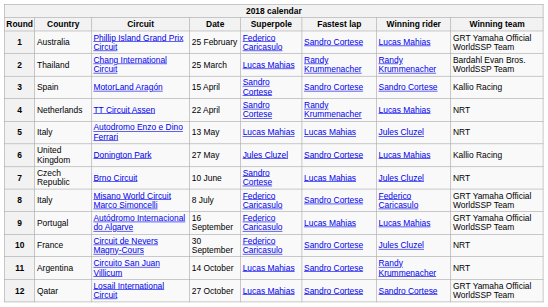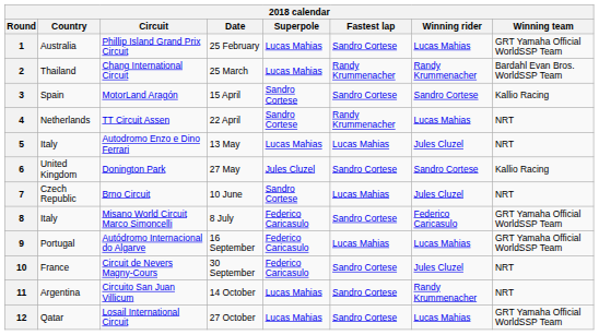 <table class="wikitable" style="font-size: 85%">
 <tr>
 <th colspan=10>2018 calendar</th>
 </tr>
 <tr>
 <th>Round</th>
 <th>Country</th>
 <th>Circuit</th>
 <th>Date</th>
 <th>Superpole</th>
 <th>Fastest lap</th>
 <th>Winning rider</th>
 <th>Winning team</th>
 </tr>
 <tr>
 <th>1</th>
 <td> Australia</td>
 <td><a href='#'>Phillip Island Grand Prix Circuit</a></td>
 <td>25 February</td>
-<td> <a href='#'>Federico Caricasulo</a></td>
+<td> <a href='#'>Lucas Mahias</a></td>
 <td> <a href='#'>Sandro Cortese</a></td>
 <td> <a href='#'>Lucas Mahias</a></td>
 <td>GRT Yamaha Official WorldSSP Team</td>
 </tr>
 <tr>
 <th>2</th>
 <td> Thailand</td>
 <td><a href='#'>Chang International Circuit</a></td>
 <td>25 March</td>
 <td> <a href='#'>Lucas Mahias</a></td>
 <td> <a href='#'>Randy Krummenacher</a></td>
 <td> <a href='#'>Randy Krummenacher</a></td>
 <td>Bardahl Evan Bros. WorldSSP Team</td>
 </tr>
 <tr>
 <th>3</th>
 <td> Spain</td>
 <td><a href='#'>MotorLand Aragón</a></td>
 <td>15 April</td>
 <td> <a href='#'>Sandro Cortese</a></td>
 <td> <a href='#'>Sandro Cortese</a></td>
 <td> <a href='#'>Sandro Cortese</a></td>
 <td>Kallio Racing</td>
 </tr>
 <tr>
 <th>4</th>
 <td> Netherlands</td>
 <td><a href='#'>TT Circuit Assen</a></td>
 <td>22 April</td>
 <td> <a href='#'>Sandro Cortese</a></td>
 <td> <a href='#'>Randy Krummenacher</a></td>
 <td> <a href='#'>Lucas Mahias</a></td>
 <td>NRT</td>
 </tr>
 <tr>
 <th>5</th>
 <td> Italy</td>
 <td><a href='#'>Autodromo Enzo e Dino Ferrari</a></td>
 <td>13 May</td>
 <td> <a href='#'>Lucas Mahias</a></td>
 <td> <a href='#'>Lucas Mahias</a></td>
 <td> <a href='#'>Jules Cluzel</a></td>
 <td>NRT</td>
 </tr>
 <tr>
 <th>6</th>
 <td> United Kingdom</td>
 <td><a href='#'>Donington Park</a></td>
 <td>27 May</td>
 <td> <a href='#'>Jules Cluzel</a></td>
 <td> <a href='#'>Sandro Cortese</a></td>
-<td> <a href='#'>Lucas Mahias</a></td>
+<td> <a href='#'>Sandro Cortese</a></td>
 <td>Kallio Racing</td>
 </tr>
 <tr>
 <th>7</th>
 <td> Czech Republic</td>
 <td><a href='#'>Brno Circuit</a></td>
 <td>10 June</td>
 <td> <a href='#'>Sandro Cortese</a></td>
 <td> <a href='#'>Lucas Mahias</a></td>
 <td> <a href='#'>Jules Cluzel</a></td>
 <td>NRT</td>
 </tr>
 <tr>
 <th>8</th>
 <td> Italy</td>
 <td><a href='#'>Misano World Circuit Marco Simoncelli</a></td>
 <td>8 July</td>
 <td> <a href='#'>Federico Caricasulo</a></td>
 <td> <a href='#'>Sandro Cortese</a></td>
 <td> <a href='#'>Federico Caricasulo</a></td>
 <td>GRT Yamaha Official WorldSSP Team</td>
 </tr>
 <tr>
 <th>9</th>
 <td> Portugal</td>
 <td><a href='#'>Autódromo Internacional do Algarve</a></td>
 <td>16 September</td>
 <td> <a href='#'>Federico Caricasulo</a></td>
 <td> <a href='#'>Lucas Mahias</a></td>
 <td> <a href='#'>Lucas Mahias</a></td>
 <td>GRT Yamaha Official WorldSSP Team</td>
 </tr>
 <tr>
 <th>10</th>
 <td> France</td>
 <td><a href='#'>Circuit de Nevers Magny-Cours</a></td>
 <td>30 September</td>
 <td> <a href='#'>Federico Caricasulo</a></td>
 <td> <a href='#'>Sandro Cortese</a></td>
 <td> <a href='#'>Jules Cluzel</a></td>
 <td>NRT</td>
 </tr>
 <tr>
 <th>11</th>
 <td> Argentina</td>
 <td><a href='#'>Circuito San Juan Villicum</a></td>
 <td>14 October</td>
 <td> <a href='#'>Lucas Mahias</a></td>
 <td> <a href='#'>Sandro Cortese</a></td>
 <td> <a href='#'>Randy Krummenacher</a></td>
 <td>NRT</td>
 </tr>
 <tr>
 <th>12</th>
 <td> Qatar</td>
 <td><a href='#'>Losail International Circuit</a></td>
 <td>27 October</td>
 <td> <a href='#'>Lucas Mahias</a></td>
 <td> <a href='#'>Sandro Cortese</a></td>
-<td> <a href='#'>Sandro Cortese</a></td>
+<td> <a href='#'>Lucas Mahias</a></td>
 <td>GRT Yamaha Official WorldSSP Team</td>
 </tr>
 </table>
